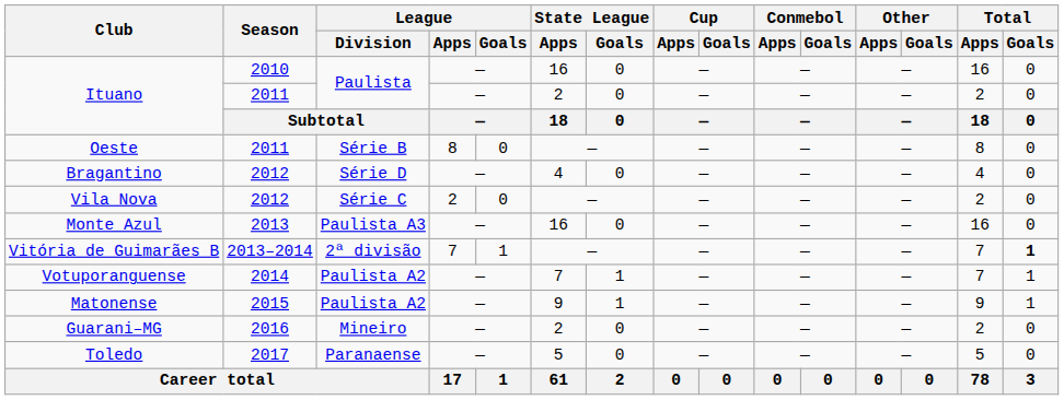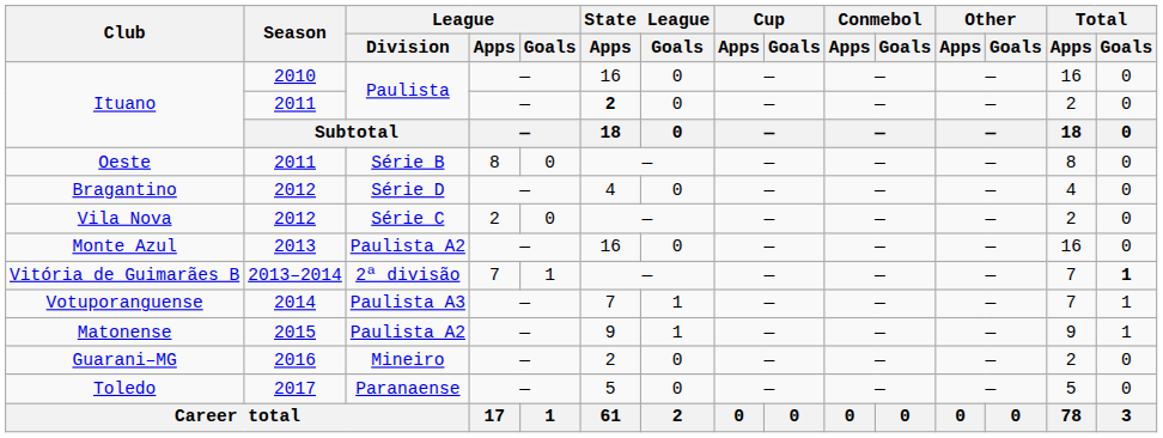 <table class="wikitable" style="text-align: center;">
 <tr>
 <th rowspan="2">Club</th>
 <th rowspan="2">Season</th>
 <th colspan="3">League</th>
 <th colspan="2">State League</th>
 <th colspan="2">Cup</th>
 <th colspan="2">Conmebol</th>
 <th colspan="2">Other</th>
 <th colspan="2">Total</th>
 </tr>
 <tr>
 <th>Division</th>
 <th>Apps</th>
 <th>Goals</th>
 <th>Apps</th>
 <th>Goals</th>
 <th>Apps</th>
 <th>Goals</th>
 <th>Apps</th>
 <th>Goals</th>
 <th>Apps</th>
 <th>Goals</th>
 <th>Apps</th>
 <th>Goals</th>
 </tr>
 <tr>
 <td rowspan=3 valign="center"><a href='#'>Ituano</a></td>
 <td><a href='#'>2010</a></td>
 <td rowspan=2><a href='#'>Paulista</a></td>
 <td colspan="2">—</td>
 <td>16</td>
 <td>0</td>
 <td colspan="2">—</td>
 <td colspan="2">—</td>
 <td colspan="2">—</td>
 <td>16</td>
 <td>0</td>
 </tr>
 <tr>
 <td><a href='#'>2011</a></td>
 <td colspan="2">—</td>
-<td>2</td>
+<td><strong>2</strong></td>
 <td>0</td>
 <td colspan="2">—</td>
 <td colspan="2">—</td>
 <td colspan="2">—</td>
 <td>2</td>
 <td>0</td>
 </tr>
 <tr>
 <th colspan="2"><strong>Subtotal</strong></th>
 <th colspan="2">—</th>
 <th>18</th>
 <th>0</th>
 <th colspan="2">—</th>
 <th colspan="2">—</th>
 <th colspan="2">—</th>
 <th>18</th>
 <th>0</th>
 </tr>
 <tr>
 <td valign="center"><a href='#'>Oeste</a></td>
 <td><a href='#'>2011</a></td>
 <td><a href='#'>Série B</a></td>
 <td>8</td>
 <td>0</td>
 <td colspan="2">—</td>
 <td colspan="2">—</td>
 <td colspan="2">—</td>
 <td colspan="2">—</td>
 <td>8</td>
 <td>0</td>
 </tr>
 <tr>
 <td valign="center"><a href='#'>Bragantino</a></td>
 <td><a href='#'>2012</a></td>
 <td><a href='#'>Série D</a></td>
 <td colspan="2">—</td>
 <td>4</td>
 <td>0</td>
 <td colspan="2">—</td>
 <td colspan="2">—</td>
 <td colspan="2">—</td>
 <td>4</td>
 <td>0</td>
 </tr>
 <tr>
 <td valign="center"><a href='#'>Vila Nova</a></td>
 <td><a href='#'>2012</a></td>
 <td><a href='#'>Série C</a></td>
 <td>2</td>
 <td>0</td>
 <td colspan="2">—</td>
 <td colspan="2">—</td>
 <td colspan="2">—</td>
 <td colspan="2">—</td>
 <td>2</td>
 <td>0</td>
 </tr>
 <tr>
 <td valign="center"><a href='#'>Monte Azul</a></td>
 <td><a href='#'>2013</a></td>
-<td><a href='#'>Paulista A3</a></td>
+<td><a href='#'>Paulista A2</a></td>
 <td colspan="2">—</td>
 <td>16</td>
 <td>0</td>
 <td colspan="2">—</td>
 <td colspan="2">—</td>
 <td colspan="2">—</td>
 <td>16</td>
 <td>0</td>
 </tr>
 <tr>
 <td valign="center"><a href='#'>Vitória de Guimarães B</a></td>
 <td><a href='#'>2013–2014</a></td>
 <td><a href='#'>2ª divisão</a></td>
 <td>7</td>
 <td>1</td>
 <td colspan="2">—</td>
 <td colspan="2">—</td>
 <td colspan="2">—</td>
 <td colspan="2">—</td>
 <td>7</td>
 <td><strong>1</strong></td>
 </tr>
 <tr>
 <td valign="center"><a href='#'>Votuporanguense</a></td>
 <td><a href='#'>2014</a></td>
-<td><a href='#'>Paulista A2</a></td>
+<td><a href='#'>Paulista A3</a></td>
 <td colspan="2">—</td>
 <td>7</td>
 <td>1</td>
 <td colspan="2">—</td>
 <td colspan="2">—</td>
 <td colspan="2">—</td>
 <td>7</td>
 <td>1</td>
 </tr>
 <tr>
 <td valign="center"><a href='#'>Matonense</a></td>
 <td><a href='#'>2015</a></td>
 <td><a href='#'>Paulista A2</a></td>
 <td colspan="2">—</td>
 <td>9</td>
 <td>1</td>
 <td colspan="2">—</td>
 <td colspan="2">—</td>
 <td colspan="2">—</td>
 <td>9</td>
 <td>1</td>
 </tr>
 <tr>
 <td valign="center"><a href='#'>Guarani–MG</a></td>
 <td><a href='#'>2016</a></td>
 <td><a href='#'>Mineiro</a></td>
 <td colspan="2">—</td>
 <td>2</td>
 <td>0</td>
 <td colspan="2">—</td>
 <td colspan="2">—</td>
 <td colspan="2">—</td>
 <td>2</td>
 <td>0</td>
 </tr>
 <tr>
 <td valign="center"><a href='#'>Toledo</a></td>
 <td><a href='#'>2017</a></td>
 <td><a href='#'>Paranaense</a></td>
 <td colspan="2">—</td>
 <td>5</td>
 <td>0</td>
 <td colspan="2">—</td>
 <td colspan="2">—</td>
 <td colspan="2">—</td>
 <td>5</td>
 <td>0</td>
 </tr>
 <tr>
 <th colspan="3"><strong>Career total</strong></th>
 <th>17</th>
 <th>1</th>
 <th>61</th>
 <th>2</th>
 <th>0</th>
 <th>0</th>
 <th>0</th>
 <th>0</th>
 <th>0</th>
 <th>0</th>
 <th>78</th>
 <th>3</th>
 </tr>
 </table>
